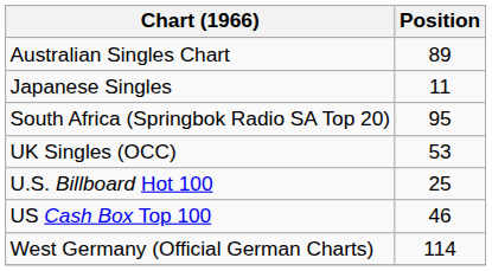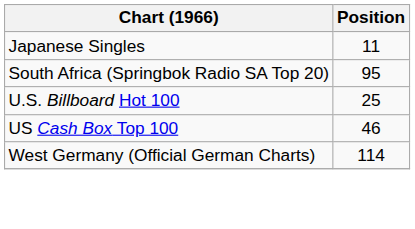 <table class="wikitable sortable">
 <tr>
 <th>Chart (1966)</th>
 <th>Position</th>
-</tr>
-<tr>
-<td>Australian Singles Chart</td>
-<td style="text-align:center;">89</td>
 </tr>
 <tr>
 <td>Japanese Singles</td>
 <td align="center">11</td>
 </tr>
 <tr>
 <td>South Africa (Springbok Radio SA Top 20)</td>
 <td align="center">95</td>
-</tr>
-<tr>
-<td>UK Singles (OCC)</td>
-<td align="center">53</td>
 </tr>
 <tr>
 <td align="left">U.S. <em>Billboard</em> <a href='#'>Hot 100</a></td>
 <td style="text-align:center;">25</td>
 </tr>
 <tr>
 <td>US <a href='#'><em>Cash Box</em> Top 100</a></td>
 <td align="center">46</td>
 </tr>
 <tr>
 <td>West Germany (Official German Charts)</td>
 <td style="text-align:center;">114</td>
 </tr>
 <tr>
 </tr>
 </table>
